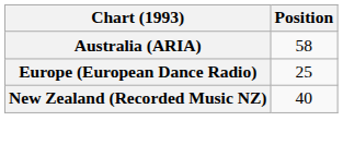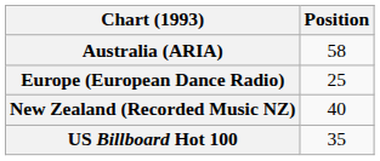 <table class="wikitable sortable plainrowheaders">
 <tr>
 <th scope="col">Chart (1993)</th>
 <th scope="col">Position</th>
 </tr>
 <tr>
 <th scope="row">Australia (ARIA)</th>
 <td align="center">58</td>
 </tr>
 <tr>
 <th scope="row">Europe (European Dance Radio)</th>
 <td align="center">25</td>
 </tr>
 <tr>
 <th scope="row">New Zealand (Recorded Music NZ)</th>
 <td align="center">40</td>
 </tr>
+<tr>
+<th scope="row">US <em>Billboard</em> Hot 100</th>
+<td align="center">35</td>
+</tr>
 </table>
